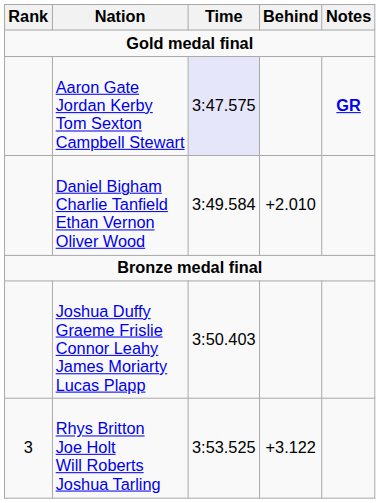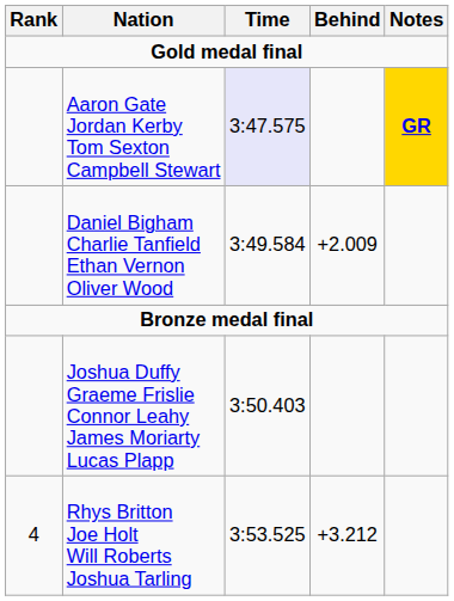 <table class="wikitable" style="text-align:center">
 <tr>
 <th>Rank</th>
 <th>Nation</th>
 <th>Time</th>
 <th>Behind</th>
 <th>Notes</th>
 </tr>
 <tr>
 <td colspan=5><strong>Gold medal final</strong></td>
 </tr>
 <tr>
 <td></td>
 <td align=left><br><a href='#'>Aaron Gate</a><br><a href='#'>Jordan Kerby</a><br><a href='#'>Tom Sexton</a><br><a href='#'>Campbell Stewart</a></td>
 <td style="background: lavender;">3:47.575</td>
 <td></td>
-<td><strong><a href='#'>GR</a></strong></td>
+<td style="background: gold;"><strong><a href='#'>GR</a></strong></td>
 </tr>
 <tr>
 <td></td>
 <td align=left><br><a href='#'>Daniel Bigham</a><br><a href='#'>Charlie Tanfield</a><br><a href='#'>Ethan Vernon</a><br><a href='#'>Oliver Wood</a></td>
 <td>3:49.584</td>
-<td>+2.010</td>
+<td>+2.009</td>
 <td></td>
 </tr>
 <tr>
 <td colspan=5><strong>Bronze medal final</strong></td>
 </tr>
 <tr>
 <td></td>
 <td align=left><br><a href='#'>Joshua Duffy</a><br><a href='#'>Graeme Frislie</a><br><a href='#'>Connor Leahy</a><br><a href='#'>James Moriarty</a><br><a href='#'>Lucas Plapp</a></td>
 <td>3:50.403</td>
 <td></td>
 <td></td>
 </tr>
 <tr>
-<td>3</td>
+<td>4</td>
 <td align=left><br><a href='#'>Rhys Britton</a><br><a href='#'>Joe Holt</a><br><a href='#'>Will Roberts</a><br><a href='#'>Joshua Tarling</a></td>
 <td>3:53.525</td>
-<td>+3.122</td>
+<td>+3.212</td>
 <td></td>
 </tr>
 </table>
